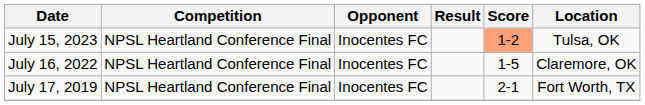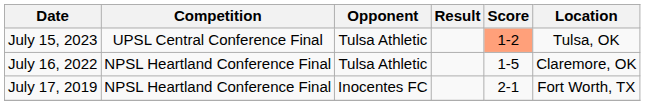 <table class="wikitable" style="text-align:center">
 <tr>
 <th>Date</th>
 <th>Competition</th>
 <th>Opponent</th>
 <th>Result</th>
 <th>Score</th>
 <th>Location</th>
 </tr>
 <tr>
 <td>July 15, 2023</td>
-<td>NPSL Heartland Conference Final</td>
-<td>Inocentes FC</td>
+<td>UPSL Central Conference Final</td>
+<td>Tulsa Athletic</td>
 <td></td>
 <td style="background: lightsalmon;">1-2</td>
 <td>Tulsa, OK</td>
 </tr>
 <tr>
 <td>July 16, 2022</td>
 <td>NPSL Heartland Conference Final</td>
-<td>Inocentes FC</td>
+<td>Tulsa Athletic</td>
 <td></td>
 <td>1-5</td>
 <td>Claremore, OK</td>
 </tr>
 <tr>
 <td>July 17, 2019</td>
 <td>NPSL Heartland Conference Final</td>
 <td>Inocentes FC</td>
 <td></td>
 <td>2-1</td>
 <td>Fort Worth, TX</td>
 </tr>
 <tr>
 </tr>
 </table>
